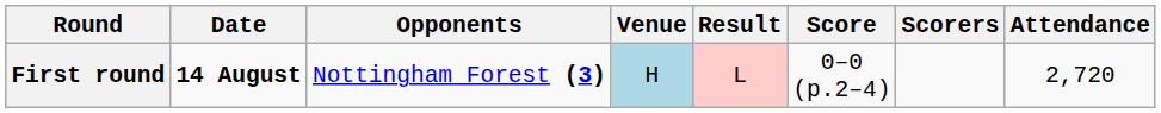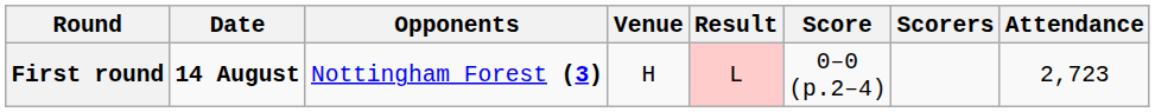 <table class="wikitable" style="text-align:center">
 <tr>
 <th>Round</th>
 <th>Date</th>
 <th>Opponents</th>
 <th>Venue</th>
 <th>Result</th>
 <th>Score</th>
 <th>Scorers</th>
 <th>Attendance</th>
 </tr>
 <tr>
 <th>First round</th>
 <td><strong>14 August</strong></td>
 <td><a href='#'>Nottingham Forest</a> <strong>(<a href='#'>3</a>)</strong></td>
-<td style="background: lightblue;">H</td>
+<td>H</td>
 <td style="background-color:#FFCCCC">L</td>
 <td>0–0<br>(p.2–4)</td>
 <td align="left"></td>
-<td>2,720</td>
+<td>2,723</td>
 </tr>
 </table>
